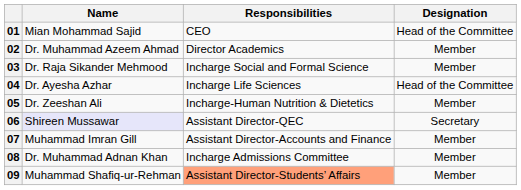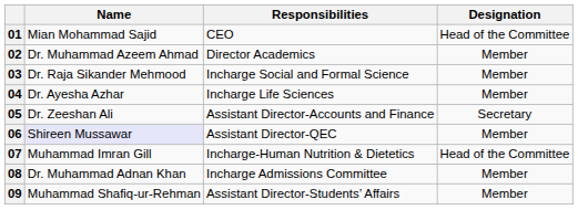 <table class="wikitable">
 <tr>
 <th style="text-align:center"></th>
 <th style="text-align:center">Name</th>
 <th style="text-align:center">Responsibilities</th>
 <th style="text-align:center">Designation</th>
 </tr>
 <tr>
 <th>01</th>
 <td style="text-align:Left">Mian Mohammad Sajid</td>
 <td style="text-align:Left">CEO</td>
 <td style="text-align:center">Head of the Committee</td>
 </tr>
 <tr>
 <th>02</th>
 <td style="text-align:Left">Dr. Muhammad Azeem Ahmad</td>
 <td style="text-align:Left">Director Academics</td>
 <td style="text-align:center">Member</td>
 </tr>
 <tr>
 <th>03</th>
 <td style="text-align:Left">Dr. Raja Sikander Mehmood</td>
 <td style="text-align:Left">Incharge Social and Formal Science</td>
 <td style="text-align:center">Member</td>
 </tr>
 <tr>
 <th>04</th>
 <td style="text-align:Left">Dr. Ayesha Azhar</td>
 <td style="text-align:Left">Incharge Life Sciences</td>
-<td style="text-align:center">Head of the Committee</td>
+<td style="text-align:center">Member</td>
 </tr>
 <tr>
 <th>05</th>
 <td style="text-align:Left">Dr. Zeeshan Ali</td>
-<td style="text-align:Left">Incharge-Human Nutrition & Dietetics</td>
-<td style="text-align:center">Member</td>
+<td style="text-align:Left">Assistant Director-Accounts and Finance</td>
+<td style="text-align:center">Secretary</td>
 </tr>
 <tr>
 <th>06</th>
 <td style="background: lavender; text-align:Left">Shireen Mussawar</td>
 <td style="text-align:Left">Assistant Director-QEC</td>
-<td style="text-align:center">Secretary</td>
+<td style="text-align:center">Member</td>
 </tr>
 <tr>
 <th>07</th>
 <td style="text-align:Left">Muhammad Imran Gill</td>
-<td style="text-align:Left">Assistant Director-Accounts and Finance</td>
-<td style="text-align:center">Member</td>
+<td style="text-align:Left">Incharge-Human Nutrition & Dietetics</td>
+<td style="text-align:center">Head of the Committee</td>
 </tr>
 <tr>
 <th>08</th>
 <td style="text-align:Left">Dr. Muhammad Adnan Khan</td>
 <td style="text-align:Left">Incharge Admissions Committee</td>
 <td style="text-align:center">Member</td>
 </tr>
 <tr>
 <th>09</th>
 <td style="text-align:Left">Muhammad Shafiq-ur-Rehman</td>
-<td style="background: lightsalmon; text-align:Left">Assistant Director-Students’ Affairs</td>
+<td style="text-align:Left">Assistant Director-Students’ Affairs</td>
 <td style="text-align:center">Member</td>
 </tr>
 </table>
